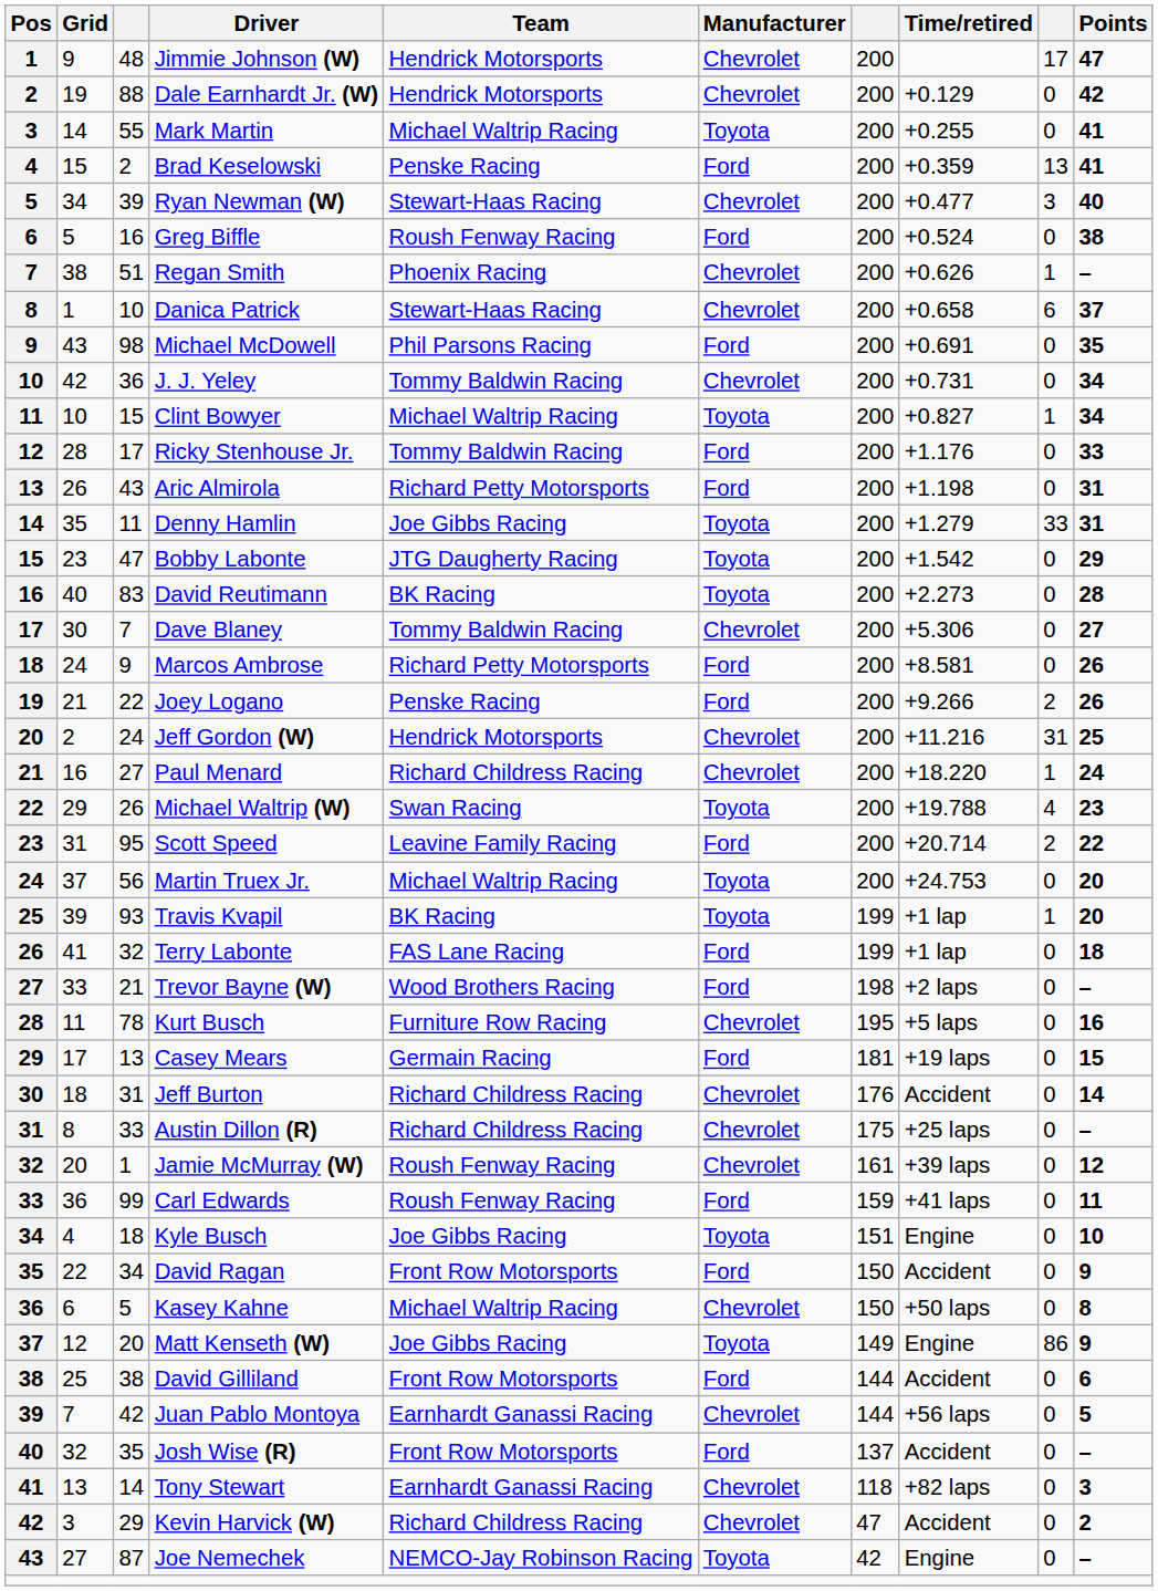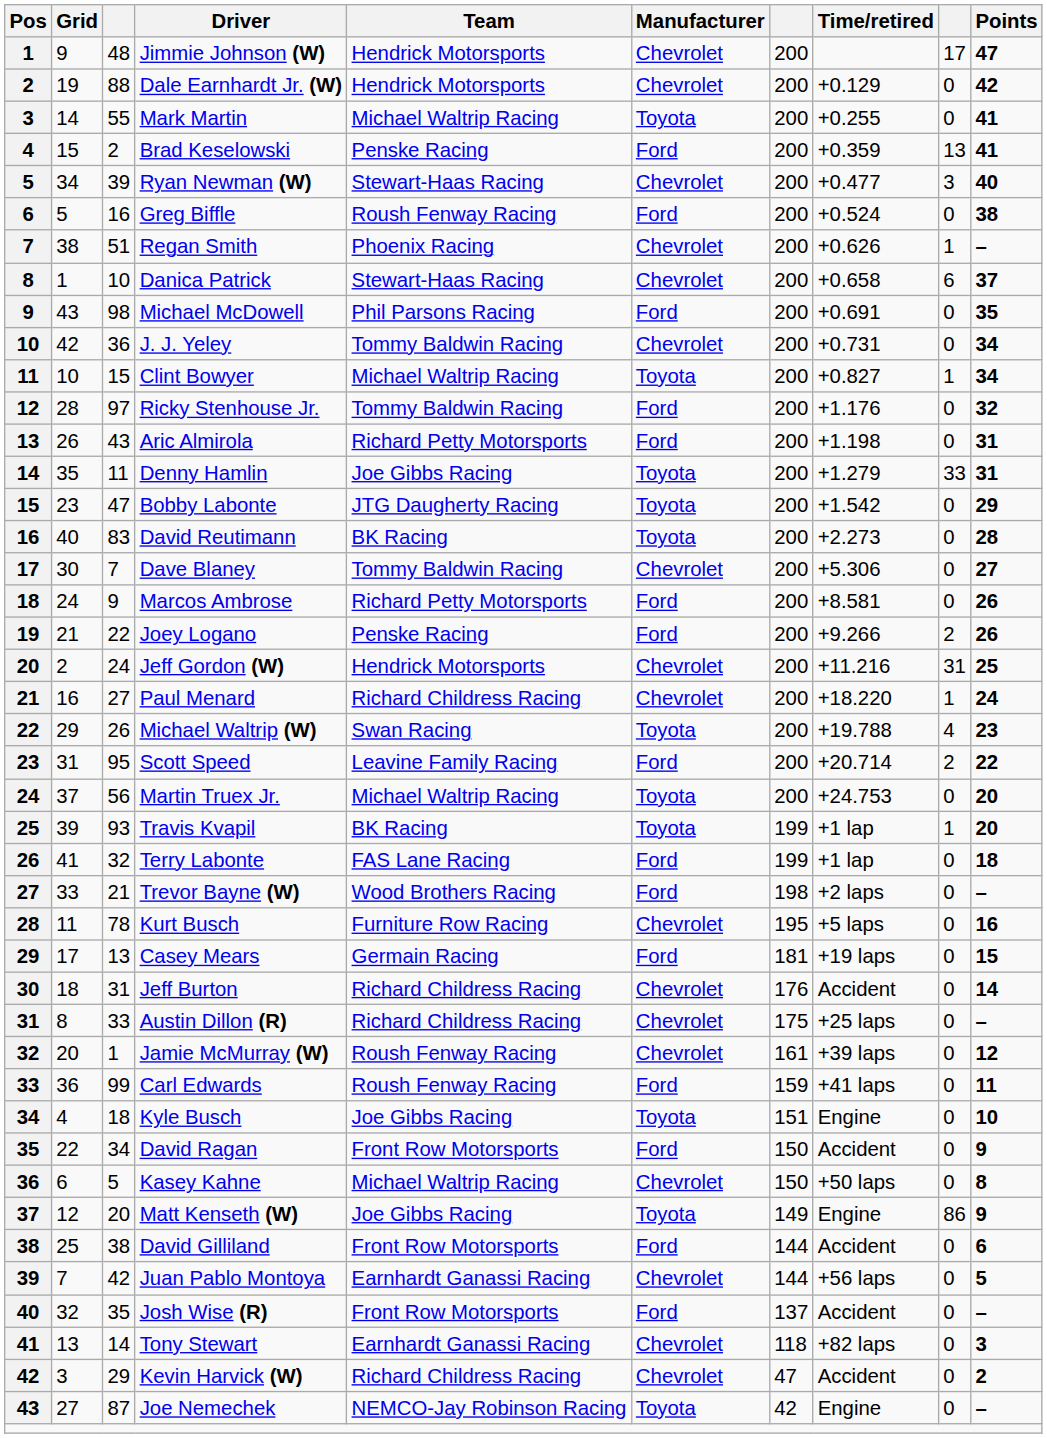 <table class="wikitable" style="font-size:95%">
 <tr>
 <th>Pos</th>
 <th>Grid</th>
 <th></th>
 <th>Driver</th>
 <th>Team</th>
 <th>Manufacturer</th>
 <th></th>
 <th>Time/retired</th>
 <th></th>
 <th>Points</th>
 </tr>
 <tr>
 <th>1</th>
 <td>9</td>
 <td>48</td>
 <td><a href='#'>Jimmie Johnson</a> <strong>(W)</strong></td>
 <td><a href='#'>Hendrick Motorsports</a></td>
 <td><a href='#'>Chevrolet</a></td>
 <td>200</td>
 <td></td>
 <td>17</td>
 <td><strong>47</strong></td>
 </tr>
 <tr>
 <th>2</th>
 <td>19</td>
 <td>88</td>
 <td><a href='#'>Dale Earnhardt Jr.</a> <strong>(W)</strong></td>
 <td><a href='#'>Hendrick Motorsports</a></td>
 <td><a href='#'>Chevrolet</a></td>
 <td>200</td>
 <td>+0.129</td>
 <td>0</td>
 <td><strong>42</strong></td>
 </tr>
 <tr>
 <th>3</th>
 <td>14</td>
 <td>55</td>
 <td><a href='#'>Mark Martin</a></td>
 <td><a href='#'>Michael Waltrip Racing</a></td>
 <td><a href='#'>Toyota</a></td>
 <td>200</td>
 <td>+0.255</td>
 <td>0</td>
 <td><strong>41</strong></td>
 </tr>
 <tr>
 <th>4</th>
 <td>15</td>
 <td>2</td>
 <td><a href='#'>Brad Keselowski</a></td>
 <td><a href='#'>Penske Racing</a></td>
 <td><a href='#'>Ford</a></td>
 <td>200</td>
 <td>+0.359</td>
 <td>13</td>
 <td><strong>41</strong></td>
 </tr>
 <tr>
 <th>5</th>
 <td>34</td>
 <td>39</td>
 <td><a href='#'>Ryan Newman</a> <strong>(W)</strong></td>
 <td><a href='#'>Stewart-Haas Racing</a></td>
 <td><a href='#'>Chevrolet</a></td>
 <td>200</td>
 <td>+0.477</td>
 <td>3</td>
 <td><strong>40</strong></td>
 </tr>
 <tr>
 <th>6</th>
 <td>5</td>
 <td>16</td>
 <td><a href='#'>Greg Biffle</a></td>
 <td><a href='#'>Roush Fenway Racing</a></td>
 <td><a href='#'>Ford</a></td>
 <td>200</td>
 <td>+0.524</td>
 <td>0</td>
 <td><strong>38</strong></td>
 </tr>
 <tr>
 <th>7</th>
 <td>38</td>
 <td>51</td>
 <td><a href='#'>Regan Smith</a></td>
 <td><a href='#'>Phoenix Racing</a></td>
 <td><a href='#'>Chevrolet</a></td>
 <td>200</td>
 <td>+0.626</td>
 <td>1</td>
 <td><strong>–</strong></td>
 </tr>
 <tr>
 <th>8</th>
 <td>1</td>
 <td>10</td>
 <td><a href='#'>Danica Patrick</a></td>
 <td><a href='#'>Stewart-Haas Racing</a></td>
 <td><a href='#'>Chevrolet</a></td>
 <td>200</td>
 <td>+0.658</td>
 <td>6</td>
 <td><strong>37</strong></td>
 </tr>
 <tr>
 <th>9</th>
 <td>43</td>
 <td>98</td>
 <td><a href='#'>Michael McDowell</a></td>
 <td><a href='#'>Phil Parsons Racing</a></td>
 <td><a href='#'>Ford</a></td>
 <td>200</td>
 <td>+0.691</td>
 <td>0</td>
 <td><strong>35</strong></td>
 </tr>
 <tr>
 <th>10</th>
 <td>42</td>
 <td>36</td>
 <td><a href='#'>J. J. Yeley</a></td>
 <td><a href='#'>Tommy Baldwin Racing</a></td>
 <td><a href='#'>Chevrolet</a></td>
 <td>200</td>
 <td>+0.731</td>
 <td>0</td>
 <td><strong>34</strong></td>
 </tr>
 <tr>
 <th>11</th>
 <td>10</td>
 <td>15</td>
 <td><a href='#'>Clint Bowyer</a></td>
 <td><a href='#'>Michael Waltrip Racing</a></td>
 <td><a href='#'>Toyota</a></td>
 <td>200</td>
 <td>+0.827</td>
 <td>1</td>
 <td><strong>34</strong></td>
 </tr>
 <tr>
 <th>12</th>
 <td>28</td>
-<td>17</td>
+<td>97</td>
 <td><a href='#'>Ricky Stenhouse Jr.</a></td>
 <td><a href='#'>Tommy Baldwin Racing</a></td>
 <td><a href='#'>Ford</a></td>
 <td>200</td>
 <td>+1.176</td>
 <td>0</td>
-<td><strong>33</strong></td>
+<td><strong>32</strong></td>
 </tr>
 <tr>
 <th>13</th>
 <td>26</td>
 <td>43</td>
 <td><a href='#'>Aric Almirola</a></td>
 <td><a href='#'>Richard Petty Motorsports</a></td>
 <td><a href='#'>Ford</a></td>
 <td>200</td>
 <td>+1.198</td>
 <td>0</td>
 <td><strong>31</strong></td>
 </tr>
 <tr>
 <th>14</th>
 <td>35</td>
 <td>11</td>
 <td><a href='#'>Denny Hamlin</a></td>
 <td><a href='#'>Joe Gibbs Racing</a></td>
 <td><a href='#'>Toyota</a></td>
 <td>200</td>
 <td>+1.279</td>
 <td>33</td>
 <td><strong>31</strong></td>
 </tr>
 <tr>
 <th>15</th>
 <td>23</td>
 <td>47</td>
 <td><a href='#'>Bobby Labonte</a></td>
 <td><a href='#'>JTG Daugherty Racing</a></td>
 <td><a href='#'>Toyota</a></td>
 <td>200</td>
 <td>+1.542</td>
 <td>0</td>
 <td><strong>29</strong></td>
 </tr>
 <tr>
 <th>16</th>
 <td>40</td>
 <td>83</td>
 <td><a href='#'>David Reutimann</a></td>
 <td><a href='#'>BK Racing</a></td>
 <td><a href='#'>Toyota</a></td>
 <td>200</td>
 <td>+2.273</td>
 <td>0</td>
 <td><strong>28</strong></td>
 </tr>
 <tr>
 <th>17</th>
 <td>30</td>
 <td>7</td>
 <td><a href='#'>Dave Blaney</a></td>
 <td><a href='#'>Tommy Baldwin Racing</a></td>
 <td><a href='#'>Chevrolet</a></td>
 <td>200</td>
 <td>+5.306</td>
 <td>0</td>
 <td><strong>27</strong></td>
 </tr>
 <tr>
 <th>18</th>
 <td>24</td>
 <td>9</td>
 <td><a href='#'>Marcos Ambrose</a></td>
 <td><a href='#'>Richard Petty Motorsports</a></td>
 <td><a href='#'>Ford</a></td>
 <td>200</td>
 <td>+8.581</td>
 <td>0</td>
 <td><strong>26</strong></td>
 </tr>
 <tr>
 <th>19</th>
 <td>21</td>
 <td>22</td>
 <td><a href='#'>Joey Logano</a></td>
 <td><a href='#'>Penske Racing</a></td>
 <td><a href='#'>Ford</a></td>
 <td>200</td>
 <td>+9.266</td>
 <td>2</td>
 <td><strong>26</strong></td>
 </tr>
 <tr>
 <th>20</th>
 <td>2</td>
 <td>24</td>
 <td><a href='#'>Jeff Gordon</a> <strong>(W)</strong></td>
 <td><a href='#'>Hendrick Motorsports</a></td>
 <td><a href='#'>Chevrolet</a></td>
 <td>200</td>
 <td>+11.216</td>
 <td>31</td>
 <td><strong>25</strong></td>
 </tr>
 <tr>
 <th>21</th>
 <td>16</td>
 <td>27</td>
 <td><a href='#'>Paul Menard</a></td>
 <td><a href='#'>Richard Childress Racing</a></td>
 <td><a href='#'>Chevrolet</a></td>
 <td>200</td>
 <td>+18.220</td>
 <td>1</td>
 <td><strong>24</strong></td>
 </tr>
 <tr>
 <th>22</th>
 <td>29</td>
 <td>26</td>
 <td><a href='#'>Michael Waltrip</a> <strong>(W)</strong></td>
 <td><a href='#'>Swan Racing</a></td>
 <td><a href='#'>Toyota</a></td>
 <td>200</td>
 <td>+19.788</td>
 <td>4</td>
 <td><strong>23</strong></td>
 </tr>
 <tr>
 <th>23</th>
 <td>31</td>
 <td>95</td>
 <td><a href='#'>Scott Speed</a></td>
 <td><a href='#'>Leavine Family Racing</a></td>
 <td><a href='#'>Ford</a></td>
 <td>200</td>
 <td>+20.714</td>
 <td>2</td>
 <td><strong>22</strong></td>
 </tr>
 <tr>
 <th>24</th>
 <td>37</td>
 <td>56</td>
 <td><a href='#'>Martin Truex Jr.</a></td>
 <td><a href='#'>Michael Waltrip Racing</a></td>
 <td><a href='#'>Toyota</a></td>
 <td>200</td>
 <td>+24.753</td>
 <td>0</td>
 <td><strong>20</strong></td>
 </tr>
 <tr>
 <th>25</th>
 <td>39</td>
 <td>93</td>
 <td><a href='#'>Travis Kvapil</a></td>
 <td><a href='#'>BK Racing</a></td>
 <td><a href='#'>Toyota</a></td>
 <td>199</td>
 <td>+1 lap</td>
 <td>1</td>
 <td><strong>20</strong></td>
 </tr>
 <tr>
 <th>26</th>
 <td>41</td>
 <td>32</td>
 <td><a href='#'>Terry Labonte</a></td>
 <td><a href='#'>FAS Lane Racing</a></td>
 <td><a href='#'>Ford</a></td>
 <td>199</td>
 <td>+1 lap</td>
 <td>0</td>
 <td><strong>18</strong></td>
 </tr>
 <tr>
 <th>27</th>
 <td>33</td>
 <td>21</td>
 <td><a href='#'>Trevor Bayne</a> <strong>(W)</strong></td>
 <td><a href='#'>Wood Brothers Racing</a></td>
 <td><a href='#'>Ford</a></td>
 <td>198</td>
 <td>+2 laps</td>
 <td>0</td>
 <td><strong>–</strong></td>
 </tr>
 <tr>
 <th>28</th>
 <td>11</td>
 <td>78</td>
 <td><a href='#'>Kurt Busch</a></td>
 <td><a href='#'>Furniture Row Racing</a></td>
 <td><a href='#'>Chevrolet</a></td>
 <td>195</td>
 <td>+5 laps</td>
 <td>0</td>
 <td><strong>16</strong></td>
 </tr>
 <tr>
 <th>29</th>
 <td>17</td>
 <td>13</td>
 <td><a href='#'>Casey Mears</a></td>
 <td><a href='#'>Germain Racing</a></td>
 <td><a href='#'>Ford</a></td>
 <td>181</td>
 <td>+19 laps</td>
 <td>0</td>
 <td><strong>15</strong></td>
 </tr>
 <tr>
 <th>30</th>
 <td>18</td>
 <td>31</td>
 <td><a href='#'>Jeff Burton</a></td>
 <td><a href='#'>Richard Childress Racing</a></td>
 <td><a href='#'>Chevrolet</a></td>
 <td>176</td>
 <td>Accident</td>
 <td>0</td>
 <td><strong>14</strong></td>
 </tr>
 <tr>
 <th>31</th>
 <td>8</td>
 <td>33</td>
 <td><a href='#'>Austin Dillon</a> <strong>(R)</strong></td>
 <td><a href='#'>Richard Childress Racing</a></td>
 <td><a href='#'>Chevrolet</a></td>
 <td>175</td>
 <td>+25 laps</td>
 <td>0</td>
 <td><strong>–</strong></td>
 </tr>
 <tr>
 <th>32</th>
 <td>20</td>
 <td>1</td>
 <td><a href='#'>Jamie McMurray</a> <strong>(W)</strong></td>
 <td><a href='#'>Roush Fenway Racing</a></td>
 <td><a href='#'>Chevrolet</a></td>
 <td>161</td>
 <td>+39 laps</td>
 <td>0</td>
 <td><strong>12</strong></td>
 </tr>
 <tr>
 <th>33</th>
 <td>36</td>
 <td>99</td>
 <td><a href='#'>Carl Edwards</a></td>
 <td><a href='#'>Roush Fenway Racing</a></td>
 <td><a href='#'>Ford</a></td>
 <td>159</td>
 <td>+41 laps</td>
 <td>0</td>
 <td><strong>11</strong></td>
 </tr>
 <tr>
 <th>34</th>
 <td>4</td>
 <td>18</td>
 <td><a href='#'>Kyle Busch</a></td>
 <td><a href='#'>Joe Gibbs Racing</a></td>
 <td><a href='#'>Toyota</a></td>
 <td>151</td>
 <td>Engine</td>
 <td>0</td>
 <td><strong>10</strong></td>
 </tr>
 <tr>
 <th>35</th>
 <td>22</td>
 <td>34</td>
 <td><a href='#'>David Ragan</a></td>
 <td><a href='#'>Front Row Motorsports</a></td>
 <td><a href='#'>Ford</a></td>
 <td>150</td>
 <td>Accident</td>
 <td>0</td>
 <td><strong>9</strong></td>
 </tr>
 <tr>
 <th>36</th>
 <td>6</td>
 <td>5</td>
 <td><a href='#'>Kasey Kahne</a></td>
 <td><a href='#'>Michael Waltrip Racing</a></td>
 <td><a href='#'>Chevrolet</a></td>
 <td>150</td>
 <td>+50 laps</td>
 <td>0</td>
 <td><strong>8</strong></td>
 </tr>
 <tr>
 <th>37</th>
 <td>12</td>
 <td>20</td>
 <td><a href='#'>Matt Kenseth</a> <strong>(W)</strong></td>
 <td><a href='#'>Joe Gibbs Racing</a></td>
 <td><a href='#'>Toyota</a></td>
 <td>149</td>
 <td>Engine</td>
 <td>86</td>
 <td><strong>9</strong></td>
 </tr>
 <tr>
 <th>38</th>
 <td>25</td>
 <td>38</td>
 <td><a href='#'>David Gilliland</a></td>
 <td><a href='#'>Front Row Motorsports</a></td>
 <td><a href='#'>Ford</a></td>
 <td>144</td>
 <td>Accident</td>
 <td>0</td>
 <td><strong>6</strong></td>
 </tr>
 <tr>
 <th>39</th>
 <td>7</td>
 <td>42</td>
 <td><a href='#'>Juan Pablo Montoya</a></td>
 <td><a href='#'>Earnhardt Ganassi Racing</a></td>
 <td><a href='#'>Chevrolet</a></td>
 <td>144</td>
 <td>+56 laps</td>
 <td>0</td>
 <td><strong>5</strong></td>
 </tr>
 <tr>
 <th>40</th>
 <td>32</td>
 <td>35</td>
 <td><a href='#'>Josh Wise</a> <strong>(R)</strong></td>
 <td><a href='#'>Front Row Motorsports</a></td>
 <td><a href='#'>Ford</a></td>
 <td>137</td>
 <td>Accident</td>
 <td>0</td>
 <td><strong>–</strong></td>
 </tr>
 <tr>
 <th>41</th>
 <td>13</td>
 <td>14</td>
 <td><a href='#'>Tony Stewart</a></td>
 <td><a href='#'>Earnhardt Ganassi Racing</a></td>
 <td><a href='#'>Chevrolet</a></td>
 <td>118</td>
 <td>+82 laps</td>
 <td>0</td>
 <td><strong>3</strong></td>
 </tr>
 <tr>
 <th>42</th>
 <td>3</td>
 <td>29</td>
 <td><a href='#'>Kevin Harvick</a> <strong>(W)</strong></td>
 <td><a href='#'>Richard Childress Racing</a></td>
 <td><a href='#'>Chevrolet</a></td>
 <td>47</td>
 <td>Accident</td>
 <td>0</td>
 <td><strong>2</strong></td>
 </tr>
 <tr>
 <th>43</th>
 <td>27</td>
 <td>87</td>
 <td><a href='#'>Joe Nemechek</a></td>
 <td><a href='#'>NEMCO-Jay Robinson Racing</a></td>
 <td><a href='#'>Toyota</a></td>
 <td>42</td>
 <td>Engine</td>
 <td>0</td>
 <td><strong>–</strong></td>
 </tr>
 <tr>
 <td colspan="10"></td>
 </tr>
 </table>
